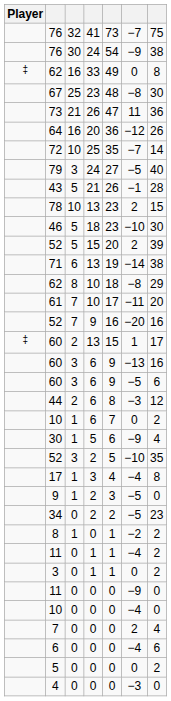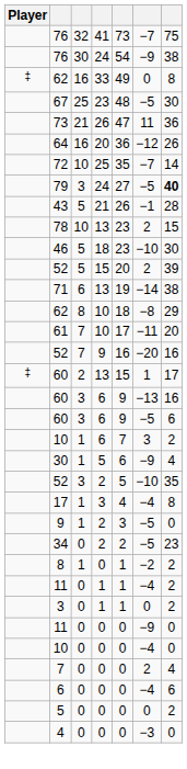 <table class="wikitable sortable" style="text-align:center;">
 <tr>
 <th>Player</th>
 <th></th>
 <th></th>
 <th></th>
 <th></th>
 <th data-sort-type="number"></th>
 <th></th>
 </tr>
 <tr>
 <td></td>
 <td>76</td>
 <td>32</td>
 <td>41</td>
 <td>73</td>
 <td>−7</td>
 <td>75</td>
 </tr>
 <tr>
 <td></td>
 <td>76</td>
 <td>30</td>
 <td>24</td>
 <td>54</td>
 <td>−9</td>
 <td>38</td>
 </tr>
 <tr>
 <td><sup>‡</sup></td>
 <td>62</td>
 <td>16</td>
 <td>33</td>
 <td>49</td>
 <td>0</td>
 <td>8</td>
 </tr>
 <tr>
 <td></td>
 <td>67</td>
 <td>25</td>
 <td>23</td>
 <td>48</td>
-<td>−8</td>
+<td>−5</td>
 <td>30</td>
 </tr>
 <tr>
 <td></td>
 <td>73</td>
 <td>21</td>
 <td>26</td>
 <td>47</td>
 <td>11</td>
 <td>36</td>
 </tr>
 <tr>
 <td></td>
 <td>64</td>
 <td>16</td>
 <td>20</td>
 <td>36</td>
 <td>−12</td>
 <td>26</td>
 </tr>
 <tr>
 <td></td>
 <td>72</td>
 <td>10</td>
 <td>25</td>
 <td>35</td>
 <td>−7</td>
 <td>14</td>
 </tr>
 <tr>
 <td></td>
 <td>79</td>
 <td>3</td>
 <td>24</td>
 <td>27</td>
 <td>−5</td>
-<td>40</td>
+<td><strong>40</strong></td>
 </tr>
 <tr>
 <td></td>
 <td>43</td>
 <td>5</td>
 <td>21</td>
 <td>26</td>
 <td>−1</td>
 <td>28</td>
 </tr>
 <tr>
 <td></td>
 <td>78</td>
 <td>10</td>
 <td>13</td>
 <td>23</td>
 <td>2</td>
 <td>15</td>
 </tr>
 <tr>
 <td></td>
 <td>46</td>
 <td>5</td>
 <td>18</td>
 <td>23</td>
 <td>−10</td>
 <td>30</td>
 </tr>
 <tr>
 <td></td>
 <td>52</td>
 <td>5</td>
 <td>15</td>
 <td>20</td>
 <td>2</td>
 <td>39</td>
 </tr>
 <tr>
 <td></td>
 <td>71</td>
 <td>6</td>
 <td>13</td>
 <td>19</td>
 <td>−14</td>
 <td>38</td>
 </tr>
 <tr>
 <td></td>
 <td>62</td>
 <td>8</td>
 <td>10</td>
 <td>18</td>
 <td>−8</td>
 <td>29</td>
 </tr>
 <tr>
 <td></td>
 <td>61</td>
 <td>7</td>
 <td>10</td>
 <td>17</td>
 <td>−11</td>
 <td>20</td>
 </tr>
 <tr>
 <td></td>
 <td>52</td>
 <td>7</td>
 <td>9</td>
 <td>16</td>
 <td>−20</td>
 <td>16</td>
 </tr>
 <tr>
 <td><sup>‡</sup></td>
 <td>60</td>
 <td>2</td>
 <td>13</td>
 <td>15</td>
 <td>1</td>
 <td>17</td>
 </tr>
 <tr>
 <td></td>
 <td>60</td>
 <td>3</td>
 <td>6</td>
 <td>9</td>
 <td>−13</td>
 <td>16</td>
 </tr>
 <tr>
 <td></td>
 <td>60</td>
 <td>3</td>
 <td>6</td>
 <td>9</td>
 <td>−5</td>
 <td>6</td>
 </tr>
 <tr>
 <td></td>
-<td>44</td>
-<td>2</td>
-<td>6</td>
-<td>8</td>
-<td>−3</td>
-<td>12</td>
-</tr>
-<tr>
-<td></td>
 <td>10</td>
 <td>1</td>
 <td>6</td>
 <td>7</td>
-<td>0</td>
+<td>3</td>
 <td>2</td>
 </tr>
 <tr>
 <td></td>
 <td>30</td>
 <td>1</td>
 <td>5</td>
 <td>6</td>
 <td>−9</td>
 <td>4</td>
 </tr>
 <tr>
 <td></td>
 <td>52</td>
 <td>3</td>
 <td>2</td>
 <td>5</td>
 <td>−10</td>
 <td>35</td>
 </tr>
 <tr>
 <td></td>
 <td>17</td>
 <td>1</td>
 <td>3</td>
 <td>4</td>
 <td>−4</td>
 <td>8</td>
 </tr>
 <tr>
 <td></td>
 <td>9</td>
 <td>1</td>
 <td>2</td>
 <td>3</td>
 <td>−5</td>
 <td>0</td>
 </tr>
 <tr>
 <td></td>
 <td>34</td>
 <td>0</td>
 <td>2</td>
 <td>2</td>
 <td>−5</td>
 <td>23</td>
 </tr>
 <tr>
 <td></td>
 <td>8</td>
 <td>1</td>
 <td>0</td>
 <td>1</td>
 <td>−2</td>
 <td>2</td>
 </tr>
 <tr>
 <td></td>
 <td>11</td>
 <td>0</td>
 <td>1</td>
 <td>1</td>
 <td>−4</td>
 <td>2</td>
 </tr>
 <tr>
 <td></td>
 <td>3</td>
 <td>0</td>
 <td>1</td>
 <td>1</td>
 <td>0</td>
 <td>2</td>
 </tr>
 <tr>
 <td></td>
 <td>11</td>
 <td>0</td>
 <td>0</td>
 <td>0</td>
 <td>−9</td>
 <td>0</td>
 </tr>
 <tr>
 <td></td>
 <td>10</td>
 <td>0</td>
 <td>0</td>
 <td>0</td>
 <td>−4</td>
 <td>0</td>
 </tr>
 <tr>
 <td></td>
 <td>7</td>
 <td>0</td>
 <td>0</td>
 <td>0</td>
 <td>2</td>
 <td>4</td>
 </tr>
 <tr>
 <td></td>
 <td>6</td>
 <td>0</td>
 <td>0</td>
 <td>0</td>
 <td>−4</td>
 <td>6</td>
 </tr>
 <tr>
 <td></td>
 <td>5</td>
 <td>0</td>
 <td>0</td>
 <td>0</td>
 <td>0</td>
 <td>2</td>
 </tr>
 <tr>
 <td></td>
 <td>4</td>
 <td>0</td>
 <td>0</td>
 <td>0</td>
 <td>−3</td>
 <td>0</td>
 </tr>
 </table>
